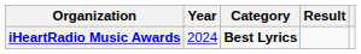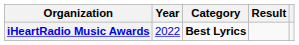 <table class="wikitable sortable plainrowheaders" style="border:none; margin:0;">
 <tr>
 <th scope="col">Organization</th>
 <th scope="col">Year</th>
 <th scope="col">Category</th>
 <th scope="col">Result</th>
 <th class="unsortable" scope="col"></th>
 </tr>
 <tr>
 <th scope="row"><a href='#'>iHeartRadio Music Awards</a></th>
-<td><a href='#'>2024</a></td>
+<td><a href='#'>2022</a></td>
 <td><strong>Best Lyrics</strong></td>
 <td></td>
 <td style="text-align:center;"></td>
 </tr>
 </table>
